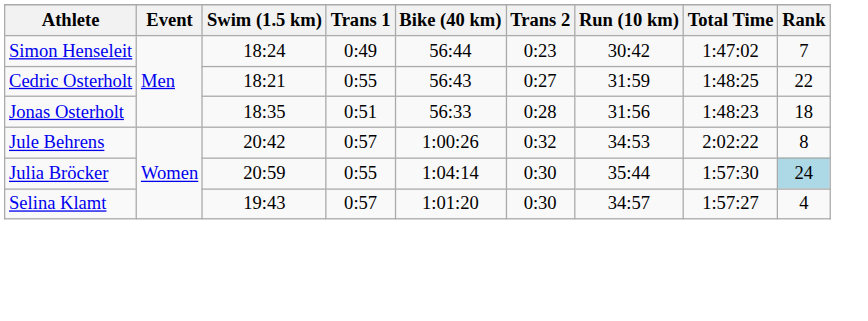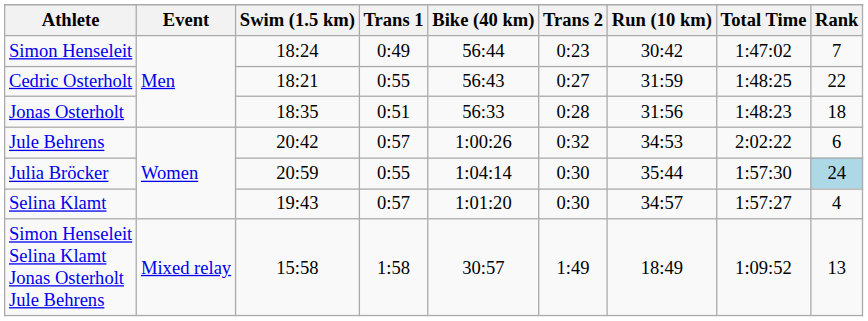 <table class="wikitable" style="font-size:90%">
 <tr>
 </tr>
 <tr>
 <th>Athlete</th>
 <th>Event</th>
 <th>Swim (1.5 km)</th>
 <th>Trans 1</th>
 <th>Bike (40 km)</th>
 <th>Trans 2</th>
 <th>Run (10 km)</th>
 <th>Total Time</th>
 <th>Rank</th>
 </tr>
 <tr align=center>
 <td align=left><a href='#'>Simon Henseleit</a></td>
 <td rowspan="3" align="left"><a href='#'>Men</a></td>
 <td>18:24</td>
 <td>0:49</td>
 <td>56:44</td>
 <td>0:23</td>
 <td>30:42</td>
 <td>1:47:02</td>
 <td>7</td>
 </tr>
 <tr align=center>
 <td align=left><a href='#'>Cedric Osterholt</a></td>
 <td>18:21</td>
 <td>0:55</td>
 <td>56:43</td>
 <td>0:27</td>
 <td>31:59</td>
 <td>1:48:25</td>
 <td>22</td>
 </tr>
 <tr align=center>
 <td align=left><a href='#'>Jonas Osterholt</a></td>
 <td>18:35</td>
 <td>0:51</td>
 <td>56:33</td>
 <td>0:28</td>
 <td>31:56</td>
 <td>1:48:23</td>
 <td>18</td>
 </tr>
 <tr align=center>
 <td align=left><a href='#'>Jule Behrens</a></td>
 <td align=left rowspan="3"><a href='#'>Women</a></td>
 <td>20:42</td>
 <td>0:57</td>
 <td>1:00:26</td>
 <td>0:32</td>
 <td>34:53</td>
 <td>2:02:22</td>
-<td>8</td>
+<td>6</td>
 </tr>
 <tr align=center>
 <td align=left><a href='#'>Julia Bröcker</a></td>
 <td>20:59</td>
 <td>0:55</td>
 <td>1:04:14</td>
 <td>0:30</td>
 <td>35:44</td>
 <td>1:57:30</td>
 <td style="background: lightblue;">24</td>
 </tr>
 <tr align=center>
 <td align=left><a href='#'>Selina Klamt</a></td>
 <td>19:43</td>
 <td>0:57</td>
 <td>1:01:20</td>
 <td>0:30</td>
 <td>34:57</td>
 <td>1:57:27</td>
 <td>4</td>
 </tr>
+<tr align=center>
+<td align=left><a href='#'>Simon Henseleit</a><br><a href='#'>Selina Klamt</a><br><a href='#'>Jonas Osterholt</a><br><a href='#'>Jule Behrens</a></td>
+<td align=left><a href='#'>Mixed relay</a></td>
+<td>15:58</td>
+<td>1:58</td>
+<td>30:57</td>
+<td>1:49</td>
+<td>18:49</td>
+<td>1:09:52</td>
+<td>13</td>
+</tr>
 </table>
